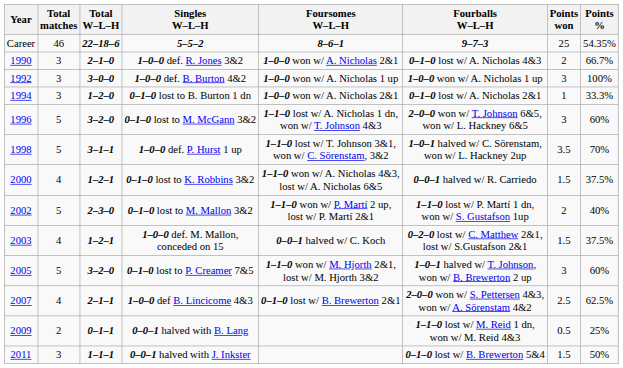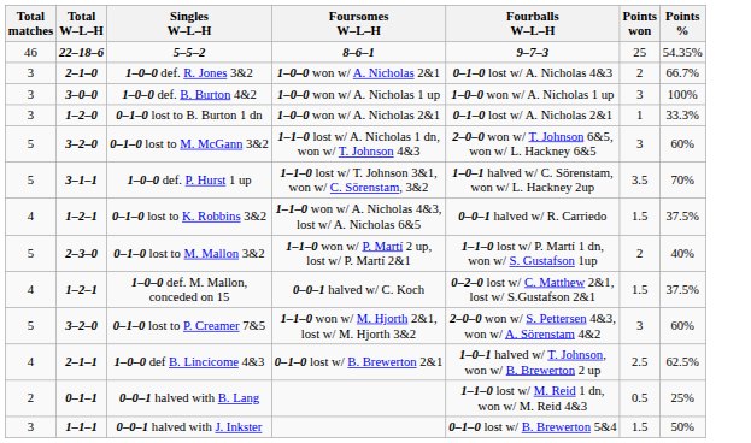 <table class="wikitable" style="text-align:center; font-size: 95%;">
 <tr>
-<th>Year</th>
 <th>Total<br>matches</th>
 <th>Total<br>W–L–H</th>
 <th>Singles<br>W–L–H</th>
 <th>Foursomes<br>W–L–H</th>
 <th>Fourballs<br>W–L–H</th>
 <th>Points<br>won</th>
 <th>Points<br>%</th>
 </tr>
 <tr>
-<td>Career</td>
 <td>46</td>
 <td><strong><em>22–18–6</em></strong></td>
 <td><strong><em>5–5–2</em></strong></td>
 <td><strong><em>8–6–1</em></strong></td>
 <td><strong><em>9–7–3</em></strong></td>
 <td>25</td>
 <td>54.35%</td>
 </tr>
 <tr>
-<td><a href='#'>1990</a></td>
 <td>3</td>
 <td><strong><em>2–1–0</em></strong></td>
 <td><strong><em>1–0–0</em></strong>	def. <a href='#'>R. Jones</a> 3&2</td>
 <td><strong><em>1–0–0</em></strong>	won w/ <a href='#'>A. Nicholas</a> 2&1</td>
 <td><strong><em>0–1–0</em></strong>	lost w/ A. Nicholas 4&3</td>
 <td>2</td>
 <td>66.7%</td>
 </tr>
 <tr>
-<td><a href='#'>1992</a></td>
 <td>3</td>
 <td><strong><em>3–0–0</em></strong></td>
 <td><strong><em>1–0–0</em></strong>	def. <a href='#'>B. Burton</a> 4&2</td>
 <td><strong><em>1–0–0</em></strong>	won w/ A. Nicholas 1 up</td>
 <td><strong><em>1–0–0</em></strong>	won w/ A. Nicholas 1 up</td>
 <td>3</td>
 <td>100%</td>
 </tr>
 <tr>
-<td><a href='#'>1994</a></td>
 <td>3</td>
 <td><strong><em>1–2–0</em></strong></td>
 <td><strong><em>0–1–0</em></strong>	lost to B. Burton 1 dn</td>
 <td><strong><em>1–0–0</em></strong>	won w/ A. Nicholas 2&1</td>
 <td><strong><em>0–1–0</em></strong>	lost w/ A. Nicholas 2&1</td>
 <td>1</td>
 <td>33.3%</td>
 </tr>
 <tr>
-<td><a href='#'>1996</a></td>
 <td>5</td>
 <td><strong><em>3–2–0</em></strong></td>
 <td><strong><em>0–1–0</em></strong>	lost to <a href='#'>M. McGann</a> 3&2</td>
 <td><strong><em>1–1–0</em></strong>	lost w/ A. Nicholas 1 dn,<br>won w/ <a href='#'>T. Johnson</a> 4&3</td>
 <td><strong><em>2–0–0</em></strong>	won w/ <a href='#'>T. Johnson</a> 6&5,<br>won w/ L. Hackney 6&5</td>
 <td>3</td>
 <td>60%</td>
 </tr>
 <tr>
-<td><a href='#'>1998</a></td>
 <td>5</td>
 <td><strong><em>3–1–1</em></strong></td>
 <td><strong><em>1–0–0</em></strong>	def. <a href='#'>P. Hurst</a> 1 up</td>
 <td><strong><em>1–1–0</em></strong>	lost w/ T. Johnson 3&1,<br>won w/ <a href='#'>C. Sörenstam</a>, 3&2</td>
 <td><strong><em>1–0–1</em></strong>	halved w/ C. Sörenstam,<br>won w/ L. Hackney 2up</td>
 <td>3.5</td>
 <td>70%</td>
 </tr>
 <tr>
-<td><a href='#'>2000</a></td>
 <td>4</td>
 <td><strong><em>1–2–1</em></strong></td>
 <td><strong><em>0–1–0</em></strong>	lost to <a href='#'>K. Robbins</a> 3&2</td>
 <td><strong><em>1–1–0</em></strong>	won w/ A. Nicholas 4&3,<br>lost w/ A. Nicholas 6&5</td>
 <td><strong><em>0–0–1</em></strong>	halved w/ R. Carriedo</td>
 <td>1.5</td>
 <td>37.5%</td>
 </tr>
 <tr>
-<td><a href='#'>2002</a></td>
 <td>5</td>
 <td><strong><em>2–3–0</em></strong></td>
 <td><strong><em>0–1–0</em></strong>	lost to <a href='#'>M. Mallon</a> 3&2</td>
 <td><strong><em>1–1–0</em></strong>	won w/ <a href='#'>P. Martí</a> 2 up,<br>lost w/ P. Martí 2&1</td>
 <td><strong><em>1–1–0</em></strong>	lost w/ P. Martí 1 dn,<br>won w/ <a href='#'>S. Gustafson</a> 1up</td>
 <td>2</td>
 <td>40%</td>
 </tr>
 <tr>
-<td><a href='#'>2003</a></td>
 <td>4</td>
 <td><strong><em>1–2–1</em></strong></td>
 <td><strong><em>1–0–0</em></strong>	def. M. Mallon,<br> conceded on 15</td>
 <td><strong><em>0–0–1</em></strong>	halved w/ C. Koch</td>
 <td><strong><em>0–2–0</em></strong>	lost w/ <a href='#'>C. Matthew</a> 2&1,<br>lost w/ S.Gustafson 2&1</td>
 <td>1.5</td>
 <td>37.5%</td>
 </tr>
 <tr>
-<td><a href='#'>2005</a></td>
 <td>5</td>
 <td><strong><em>3–2–0</em></strong></td>
 <td><strong><em>0–1–0</em></strong>	lost to <a href='#'>P. Creamer</a> 7&5</td>
 <td><strong><em>1–1–0</em></strong>	won w/ <a href='#'>M. Hjorth</a> 2&1,<br>lost w/ M. Hjorth 3&2</td>
-<td><strong><em>1–0–1</em></strong>	halved w/ <a href='#'>T. Johnson</a>,<br>won w/ <a href='#'>B. Brewerton</a> 2 up</td>
+<td><strong><em>2–0–0</em></strong>	won w/ <a href='#'>S. Pettersen</a> 4&3,<br>won w/ <a href='#'>A. Sörenstam</a> 4&2</td>
 <td>3</td>
 <td>60%</td>
 </tr>
 <tr>
-<td><a href='#'>2007</a></td>
 <td>4</td>
 <td><strong><em>2–1–1</em></strong></td>
 <td><strong><em>1–0–0</em></strong>	def <a href='#'>B. Lincicome</a> 4&3</td>
 <td><strong><em>0–1–0</em></strong>	lost w/ <a href='#'>B. Brewerton</a> 2&1</td>
-<td><strong><em>2–0–0</em></strong>	won w/ <a href='#'>S. Pettersen</a> 4&3,<br>won w/ <a href='#'>A. Sörenstam</a> 4&2</td>
+<td><strong><em>1–0–1</em></strong>	halved w/ <a href='#'>T. Johnson</a>,<br>won w/ <a href='#'>B. Brewerton</a> 2 up</td>
 <td>2.5</td>
 <td>62.5%</td>
 </tr>
 <tr>
-<td><a href='#'>2009</a></td>
 <td>2</td>
 <td><strong><em>0–1–1</em></strong></td>
 <td><strong><em>0–0–1</em></strong>	halved with <a href='#'>B. Lang</a></td>
 <td></td>
 <td><strong><em>1–1–0</em></strong>	lost w/ <a href='#'>M. Reid</a> 1 dn,<br> won w/ M. Reid 4&3</td>
 <td>0.5</td>
 <td>25%</td>
 </tr>
 <tr>
-<td><a href='#'>2011</a></td>
 <td>3</td>
 <td><strong><em>1–1–1</em></strong></td>
 <td><strong><em>0–0–1</em></strong>	halved with <a href='#'>J. Inkster</a></td>
 <td></td>
 <td><strong><em>0–1–0</em></strong>	lost w/ <a href='#'>B. Brewerton</a> 5&4</td>
 <td>1.5</td>
 <td>50%</td>
 </tr>
 </table>
